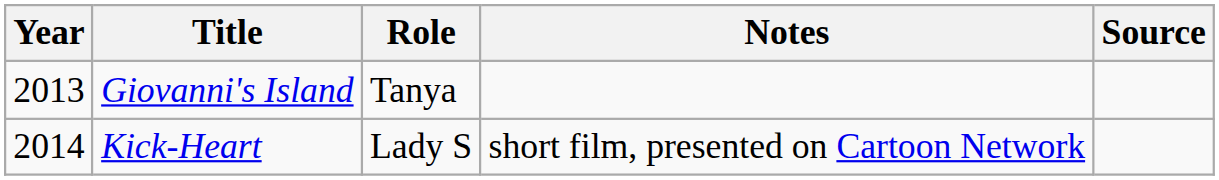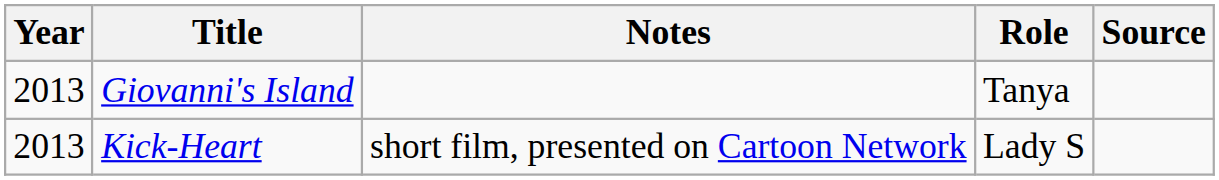 <table class="wikitable sortable plainrowheaders">
 <tr>
 <th>Year</th>
 <th>Title</th>
+<th class="unsortable">Notes</th>
 <th>Role</th>
-<th class="unsortable">Notes</th>
 <th class="unsortable">Source</th>
 </tr>
 <tr>
 <td>2013</td>
 <td><em><a href='#'>Giovanni's Island</a></em></td>
+<td></td>
 <td>Tanya</td>
-<td></td>
 <td></td>
 </tr>
 <tr>
-<td>2014</td>
+<td>2013</td>
 <td><em><a href='#'>Kick-Heart</a></em></td>
+<td>short film, presented on <a href='#'>Cartoon Network</a></td>
 <td>Lady S</td>
-<td>short film, presented on <a href='#'>Cartoon Network</a></td>
 <td></td>
 </tr>
 </table>
